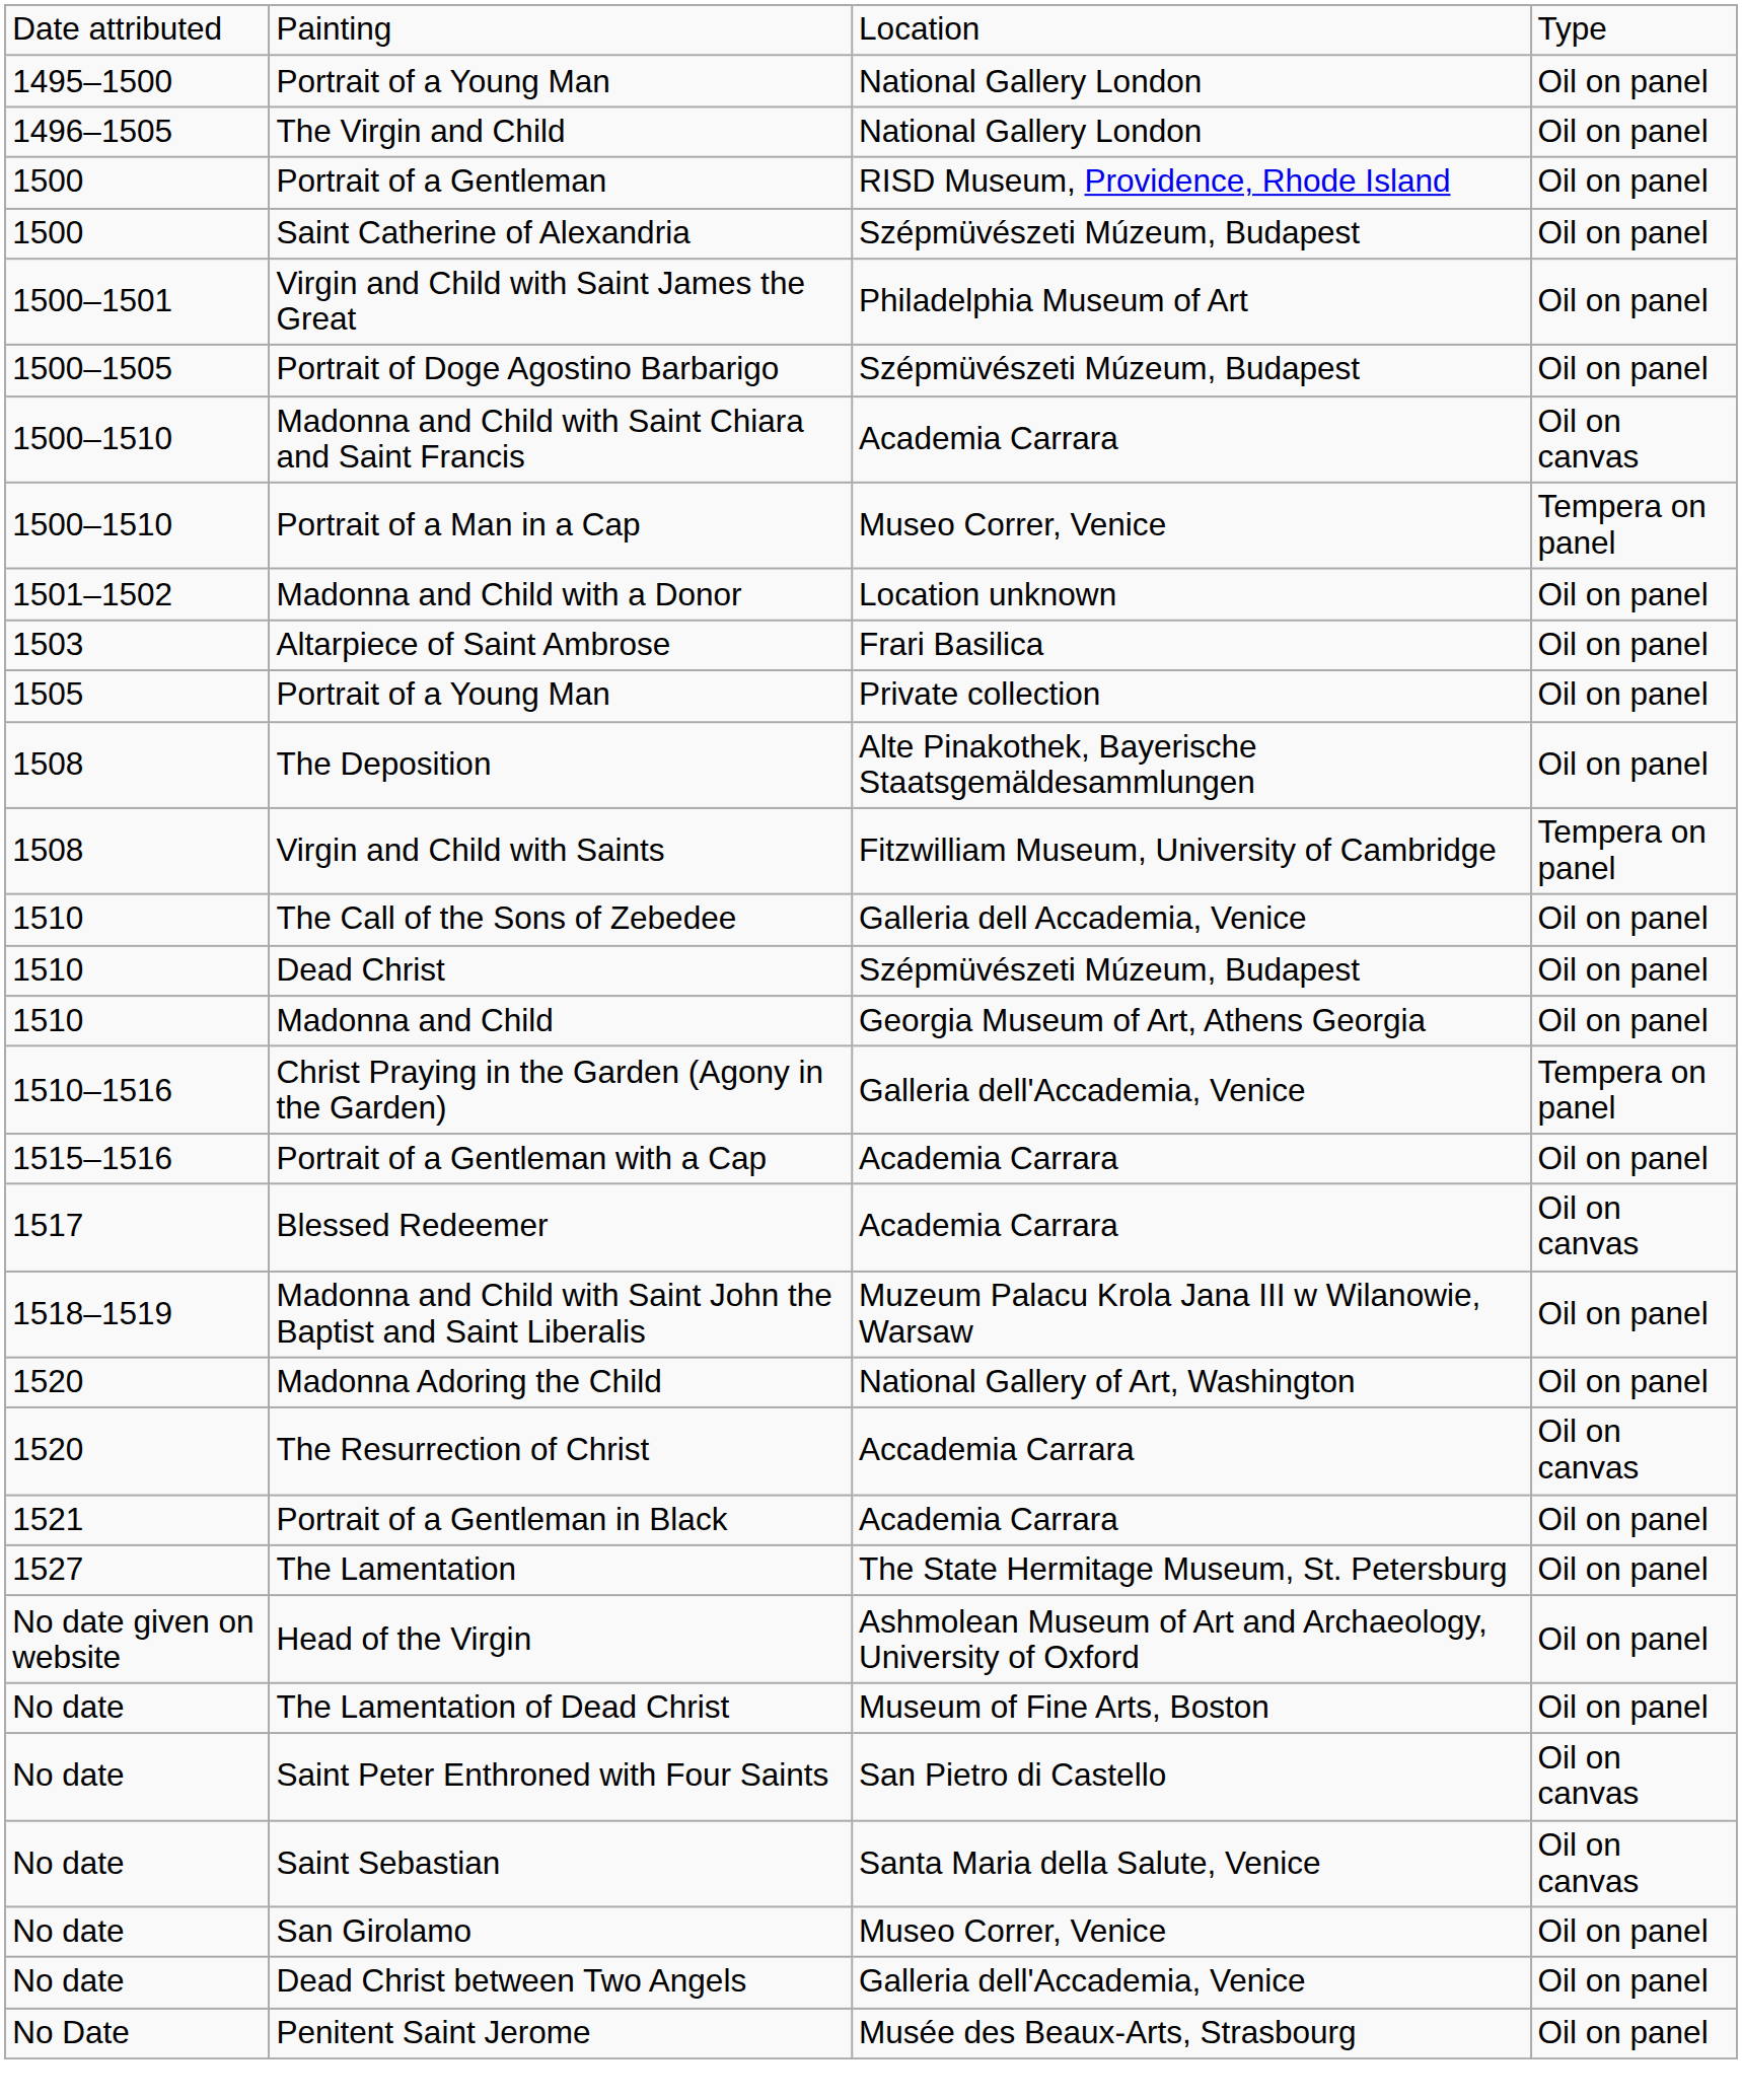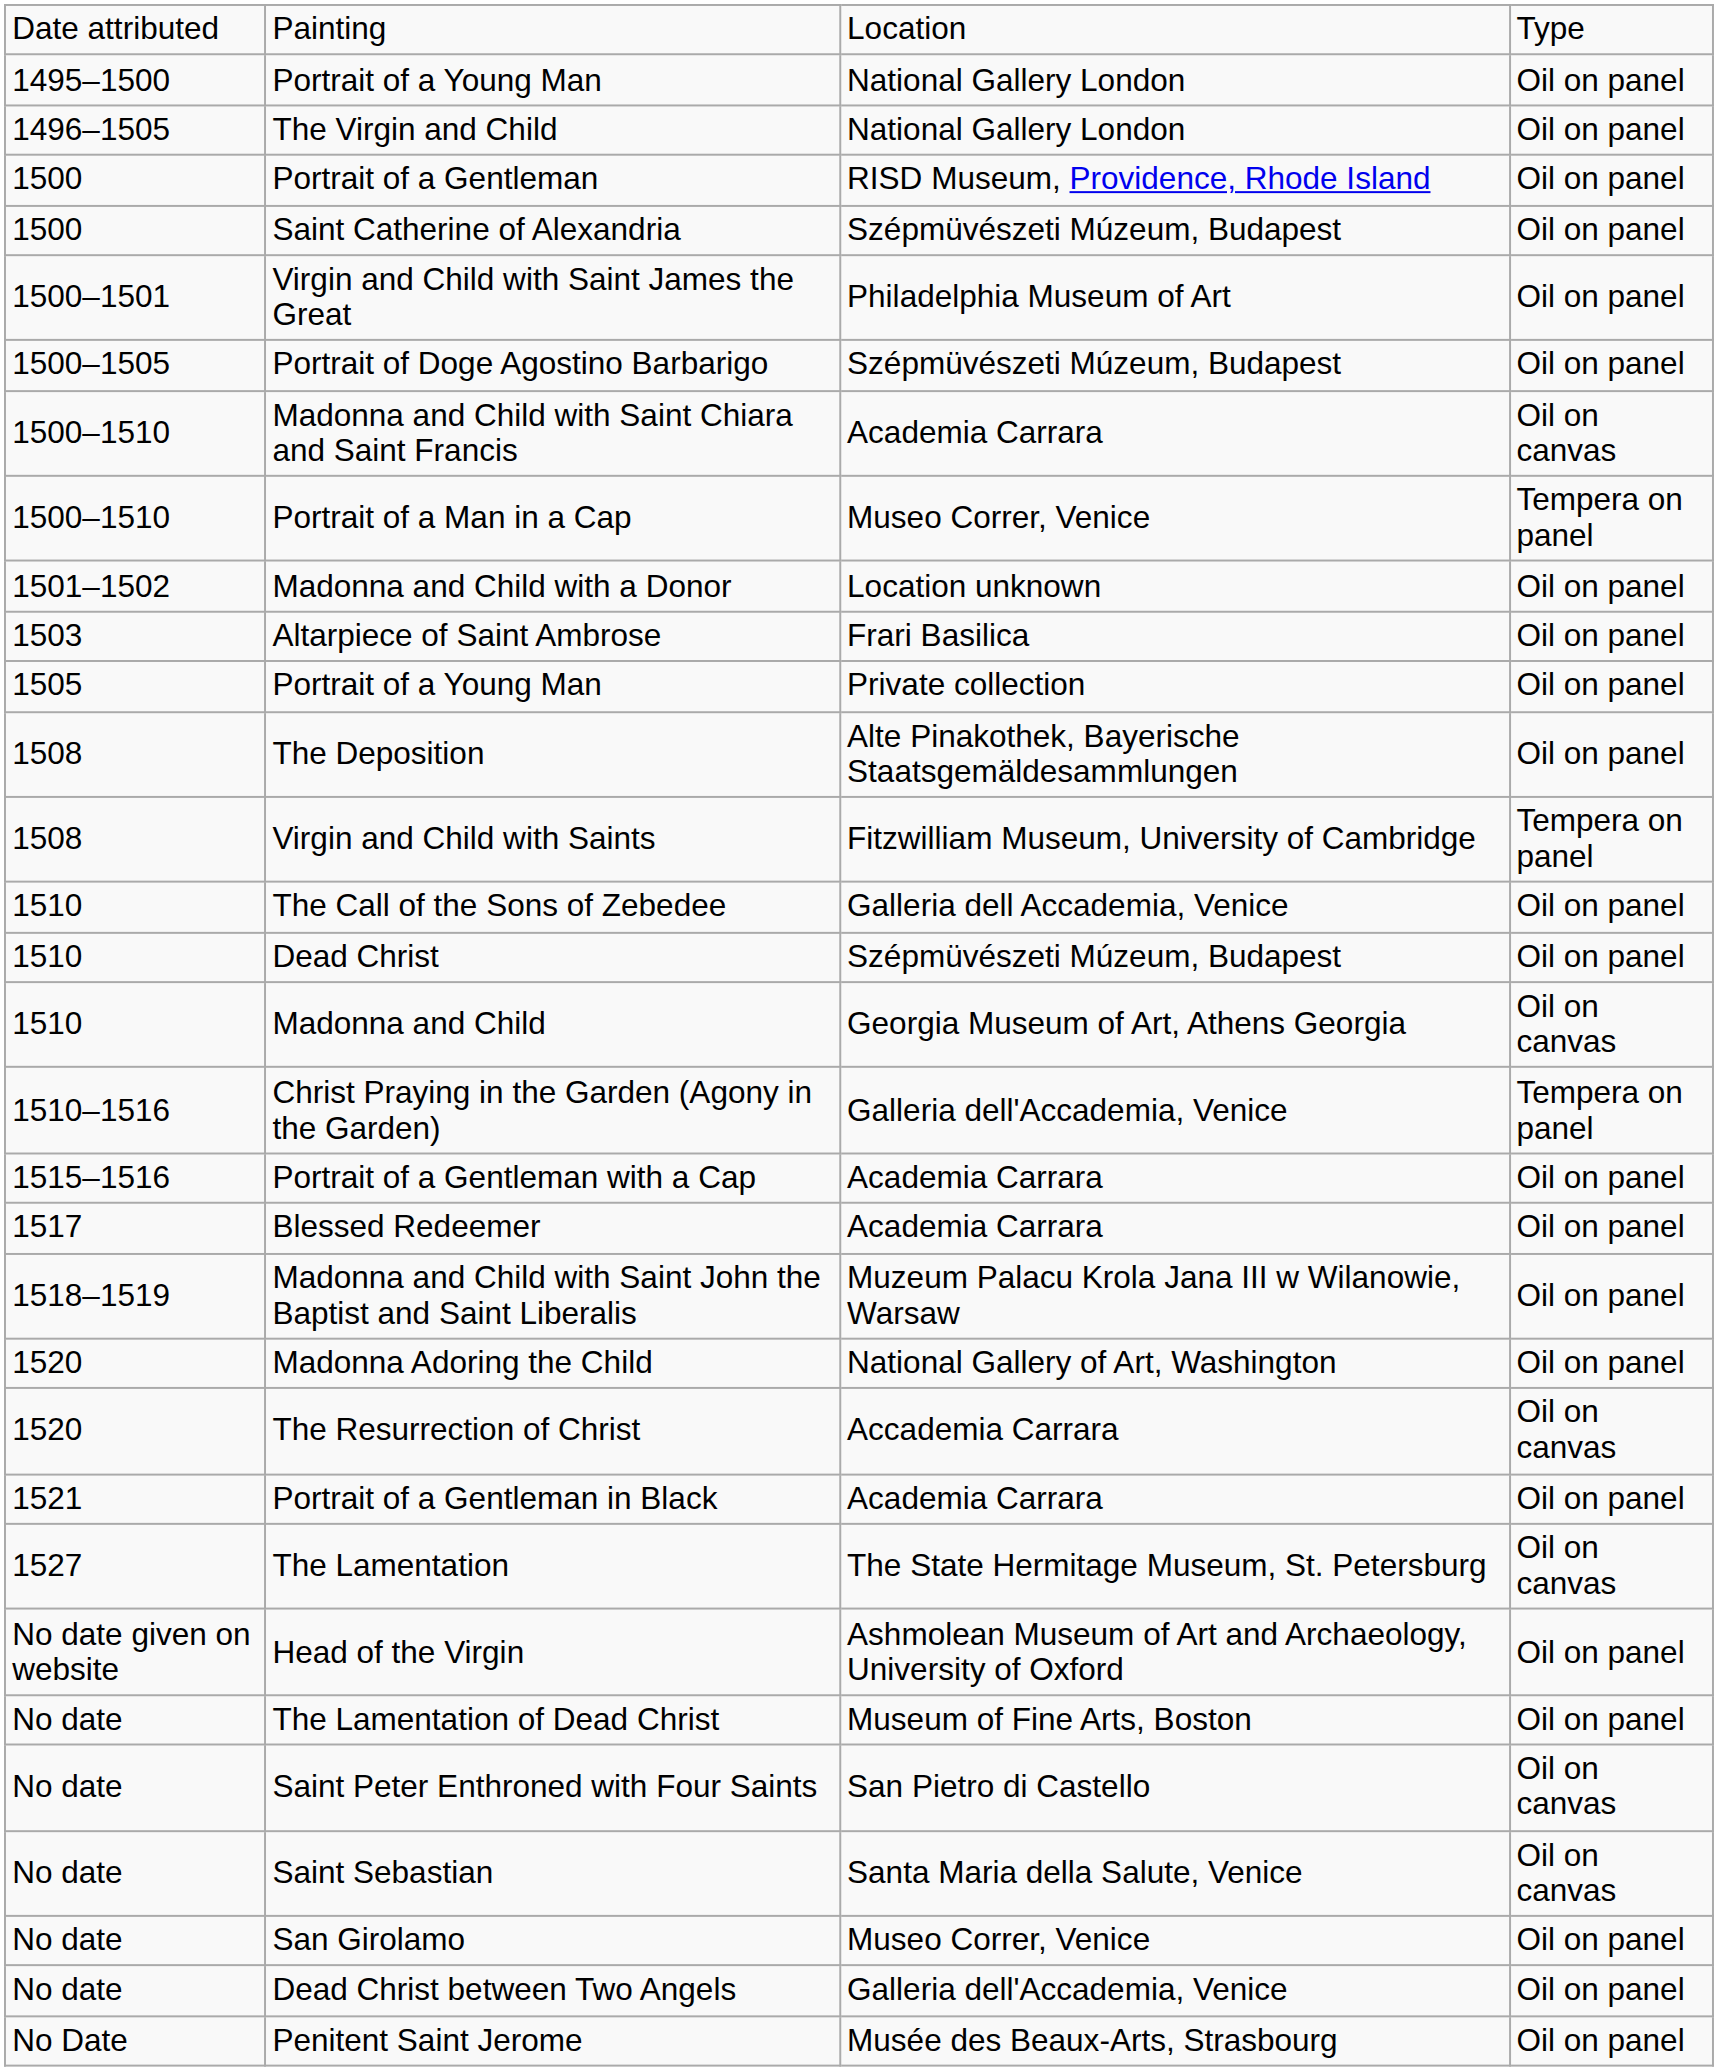 <table class="wikitable">
 <tr>
 <td>Date attributed</td>
 <td>Painting</td>
 <td>Location</td>
 <td>Type</td>
 </tr>
 <tr>
 <td>1495–1500</td>
 <td>Portrait of a Young Man</td>
 <td>National Gallery London</td>
 <td>Oil on panel</td>
 </tr>
 <tr>
 <td>1496–1505</td>
 <td>The Virgin and Child</td>
 <td>National Gallery London</td>
 <td>Oil on panel</td>
 </tr>
 <tr>
 <td>1500</td>
 <td>Portrait of a Gentleman</td>
 <td>RISD Museum, <a href='#'>Providence, Rhode Island</a></td>
 <td>Oil on panel</td>
 </tr>
 <tr>
 <td>1500</td>
 <td>Saint Catherine of Alexandria</td>
 <td>Szépmüvészeti Múzeum, Budapest</td>
 <td>Oil on panel</td>
 </tr>
 <tr>
 <td>1500–1501</td>
 <td>Virgin and Child with Saint James the Great</td>
 <td>Philadelphia Museum of Art</td>
 <td>Oil on panel</td>
 </tr>
 <tr>
 <td>1500–1505</td>
 <td>Portrait of Doge Agostino Barbarigo</td>
 <td>Szépmüvészeti Múzeum, Budapest</td>
 <td>Oil on panel</td>
 </tr>
 <tr>
 <td>1500–1510</td>
 <td>Madonna and Child with Saint Chiara and Saint Francis</td>
 <td>Academia Carrara</td>
 <td>Oil on canvas</td>
 </tr>
 <tr>
 <td>1500–1510</td>
 <td>Portrait of a Man in a Cap</td>
 <td>Museo Correr, Venice</td>
 <td>Tempera on panel</td>
 </tr>
 <tr>
 <td>1501–1502</td>
 <td>Madonna and Child with a Donor</td>
 <td>Location unknown</td>
 <td>Oil on panel</td>
 </tr>
 <tr>
 <td>1503</td>
 <td>Altarpiece of Saint Ambrose</td>
 <td>Frari Basilica</td>
 <td>Oil on panel</td>
 </tr>
 <tr>
 <td>1505</td>
 <td>Portrait of a Young Man</td>
 <td>Private collection</td>
 <td>Oil on panel</td>
 </tr>
 <tr>
 <td>1508</td>
 <td>The Deposition</td>
 <td>Alte Pinakothek, Bayerische Staatsgemäldesammlungen</td>
 <td>Oil on panel</td>
 </tr>
 <tr>
 <td>1508</td>
 <td>Virgin and Child with Saints</td>
 <td>Fitzwilliam Museum, University of Cambridge</td>
 <td>Tempera on panel</td>
 </tr>
 <tr>
 <td>1510</td>
 <td>The Call of the Sons of Zebedee</td>
 <td>Galleria dell Accademia, Venice</td>
 <td>Oil on panel</td>
 </tr>
 <tr>
 <td>1510</td>
 <td>Dead Christ</td>
 <td>Szépmüvészeti Múzeum, Budapest</td>
 <td>Oil on panel</td>
 </tr>
 <tr>
 <td>1510</td>
 <td>Madonna and Child</td>
 <td>Georgia Museum of Art, Athens Georgia</td>
-<td>Oil on panel</td>
+<td>Oil on canvas</td>
 </tr>
 <tr>
 <td>1510–1516</td>
 <td>Christ Praying in the Garden (Agony in the Garden)</td>
 <td>Galleria dell'Accademia, Venice</td>
 <td>Tempera on panel</td>
 </tr>
 <tr>
 <td>1515–1516</td>
 <td>Portrait of a Gentleman with a Cap</td>
 <td>Academia Carrara</td>
 <td>Oil on panel</td>
 </tr>
 <tr>
 <td>1517</td>
 <td>Blessed Redeemer</td>
 <td>Academia Carrara</td>
-<td>Oil on canvas</td>
+<td>Oil on panel</td>
 </tr>
 <tr>
 <td>1518–1519</td>
 <td>Madonna and Child with Saint John the Baptist and Saint Liberalis</td>
 <td>Muzeum Palacu Krola Jana III w Wilanowie, Warsaw</td>
 <td>Oil on panel</td>
 </tr>
 <tr>
 <td>1520</td>
 <td>Madonna Adoring the Child</td>
 <td>National Gallery of Art, Washington</td>
 <td>Oil on panel</td>
 </tr>
 <tr>
 <td>1520</td>
 <td>The Resurrection of Christ</td>
 <td>Accademia Carrara</td>
 <td>Oil on canvas</td>
 </tr>
 <tr>
 <td>1521</td>
 <td>Portrait of a Gentleman in Black</td>
 <td>Academia Carrara</td>
 <td>Oil on panel</td>
 </tr>
 <tr>
 <td>1527</td>
 <td>The Lamentation</td>
 <td>The State Hermitage Museum, St. Petersburg</td>
-<td>Oil on panel</td>
+<td>Oil on canvas</td>
 </tr>
 <tr>
 <td>No date given on website</td>
 <td>Head of the Virgin</td>
 <td>Ashmolean Museum of Art and Archaeology, University of Oxford</td>
 <td>Oil on panel</td>
 </tr>
 <tr>
 <td>No date</td>
 <td>The Lamentation of Dead Christ</td>
 <td>Museum of Fine Arts, Boston</td>
 <td>Oil on panel</td>
 </tr>
 <tr>
 <td>No date</td>
 <td>Saint Peter Enthroned with Four Saints</td>
 <td>San Pietro di Castello</td>
 <td>Oil on canvas</td>
 </tr>
 <tr>
 <td>No date</td>
 <td>Saint Sebastian</td>
 <td>Santa Maria della Salute, Venice</td>
 <td>Oil on canvas</td>
 </tr>
 <tr>
 <td>No date</td>
 <td>San Girolamo</td>
 <td>Museo Correr, Venice</td>
 <td>Oil on panel</td>
 </tr>
 <tr>
 <td>No date</td>
 <td>Dead Christ between Two Angels</td>
 <td>Galleria dell'Accademia, Venice</td>
 <td>Oil on panel</td>
 </tr>
 <tr>
 <td>No Date</td>
 <td>Penitent Saint Jerome</td>
 <td>Musée des Beaux-Arts, Strasbourg</td>
 <td>Oil on panel</td>
 </tr>
 </table>
